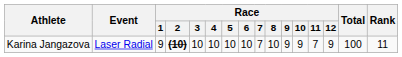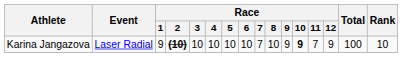 <table class=wikitable style=font-size:90%;text-align:center>
 <tr>
 <th rowspan="2">Athlete</th>
 <th rowspan="2">Event</th>
 <th colspan=12>Race</th>
 <th rowspan=2>Total</th>
 <th rowspan=2>Rank</th>
 </tr>
 <tr style="font-size:95%">
 <th>1</th>
 <th>2</th>
 <th>3</th>
 <th>4</th>
 <th>5</th>
 <th>6</th>
 <th>7</th>
 <th>8</th>
 <th>9</th>
 <th>10</th>
 <th>11</th>
 <th>12</th>
 </tr>
 <tr>
 <td align=left>Karina Jangazova</td>
 <td align=left><a href='#'>Laser Radial</a></td>
 <td>9</td>
 <td><strong><s>(10)</s></strong></td>
 <td>10</td>
 <td>10</td>
 <td>10</td>
 <td>10</td>
 <td>7</td>
 <td>10</td>
 <td>9</td>
-<td>9</td>
+<td><strong>9</strong></td>
 <td>7</td>
 <td>9</td>
 <td>100</td>
-<td>11</td>
+<td>10</td>
 </tr>
 </table>
